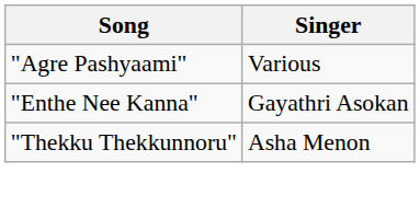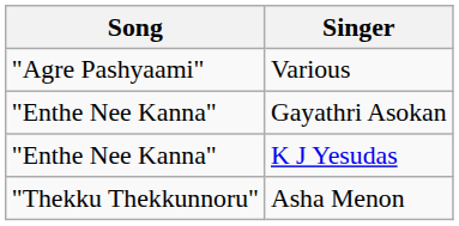 <table class="wikitable tracklist" style="font-size:95%;">
 <tr>
 <th>Song</th>
 <th>Singer</th>
 </tr>
 <tr>
 <td>"Agre Pashyaami"</td>
 <td>Various</td>
 </tr>
 <tr>
 <td>"Enthe Nee Kanna"</td>
 <td>Gayathri Asokan</td>
 </tr>
 <tr>
+<td>"Enthe Nee Kanna"</td>
+<td><a href='#'>K J Yesudas</a></td>
+</tr>
+<tr>
 <td>"Thekku Thekkunnoru"</td>
 <td>Asha Menon</td>
 </tr>
 </table>
